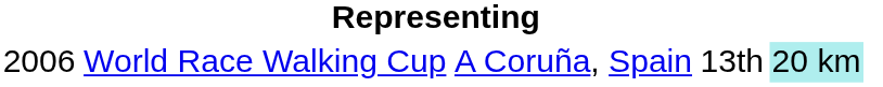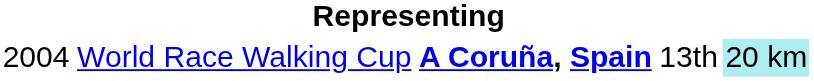 <table>
 <tr>
 <th colspan="6">Representing </th>
 </tr>
 <tr>
-<td>2006</td>
+<td>2004</td>
 <td><a href='#'>World Race Walking Cup</a></td>
-<td><a href='#'>A Coruña</a>, <a href='#'>Spain</a></td>
+<td><strong><a href='#'>A Coruña</a>, <a href='#'>Spain</a></strong></td>
 <td>13th</td>
 <td style="background: paleturquoise;">20 km</td>
 <td></td>
 </tr>
 </table>
